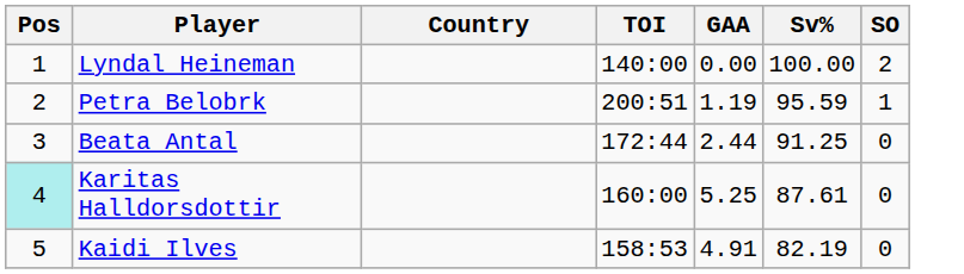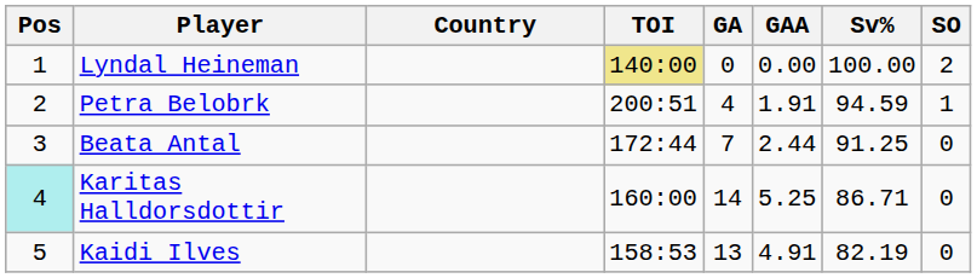 <table class="wikitable sortable" style="text-align: center;">
 <tr>
 <th width=30>Pos</th>
 <th width=150>Player</th>
 <th width=120>Country</th>
 <th width=20>TOI</th>
+<th width=20>GA</th>
 <th width=20>GAA</th>
 <th width=20>Sv%</th>
 <th width=20>SO</th>
 </tr>
 <tr>
 <td>1</td>
 <td align=left><a href='#'>Lyndal Heineman</a></td>
 <td align=left></td>
-<td>140:00</td>
+<td style="background: khaki;">140:00</td>
+<td>0</td>
 <td>0.00</td>
 <td>100.00</td>
 <td>2</td>
 </tr>
 <tr>
 <td>2</td>
 <td align=left><a href='#'>Petra Belobrk</a></td>
 <td align=left></td>
 <td>200:51</td>
-<td>1.19</td>
-<td>95.59</td>
+<td>4</td>
+<td>1.91</td>
+<td>94.59</td>
 <td>1</td>
 </tr>
 <tr>
 <td>3</td>
 <td align=left><a href='#'>Beata Antal</a></td>
 <td align=left></td>
 <td>172:44</td>
+<td>7</td>
 <td>2.44</td>
 <td>91.25</td>
 <td>0</td>
 </tr>
 <tr>
 <td style="background: paleturquoise;">4</td>
 <td align=left><a href='#'>Karitas Halldorsdottir</a></td>
 <td align=left></td>
 <td>160:00</td>
+<td>14</td>
 <td>5.25</td>
-<td>87.61</td>
+<td>86.71</td>
 <td>0</td>
 </tr>
 <tr>
 <td>5</td>
 <td align=left><a href='#'>Kaidi Ilves</a></td>
 <td align=left></td>
 <td>158:53</td>
+<td>13</td>
 <td>4.91</td>
 <td>82.19</td>
 <td>0</td>
 </tr>
 </table>
